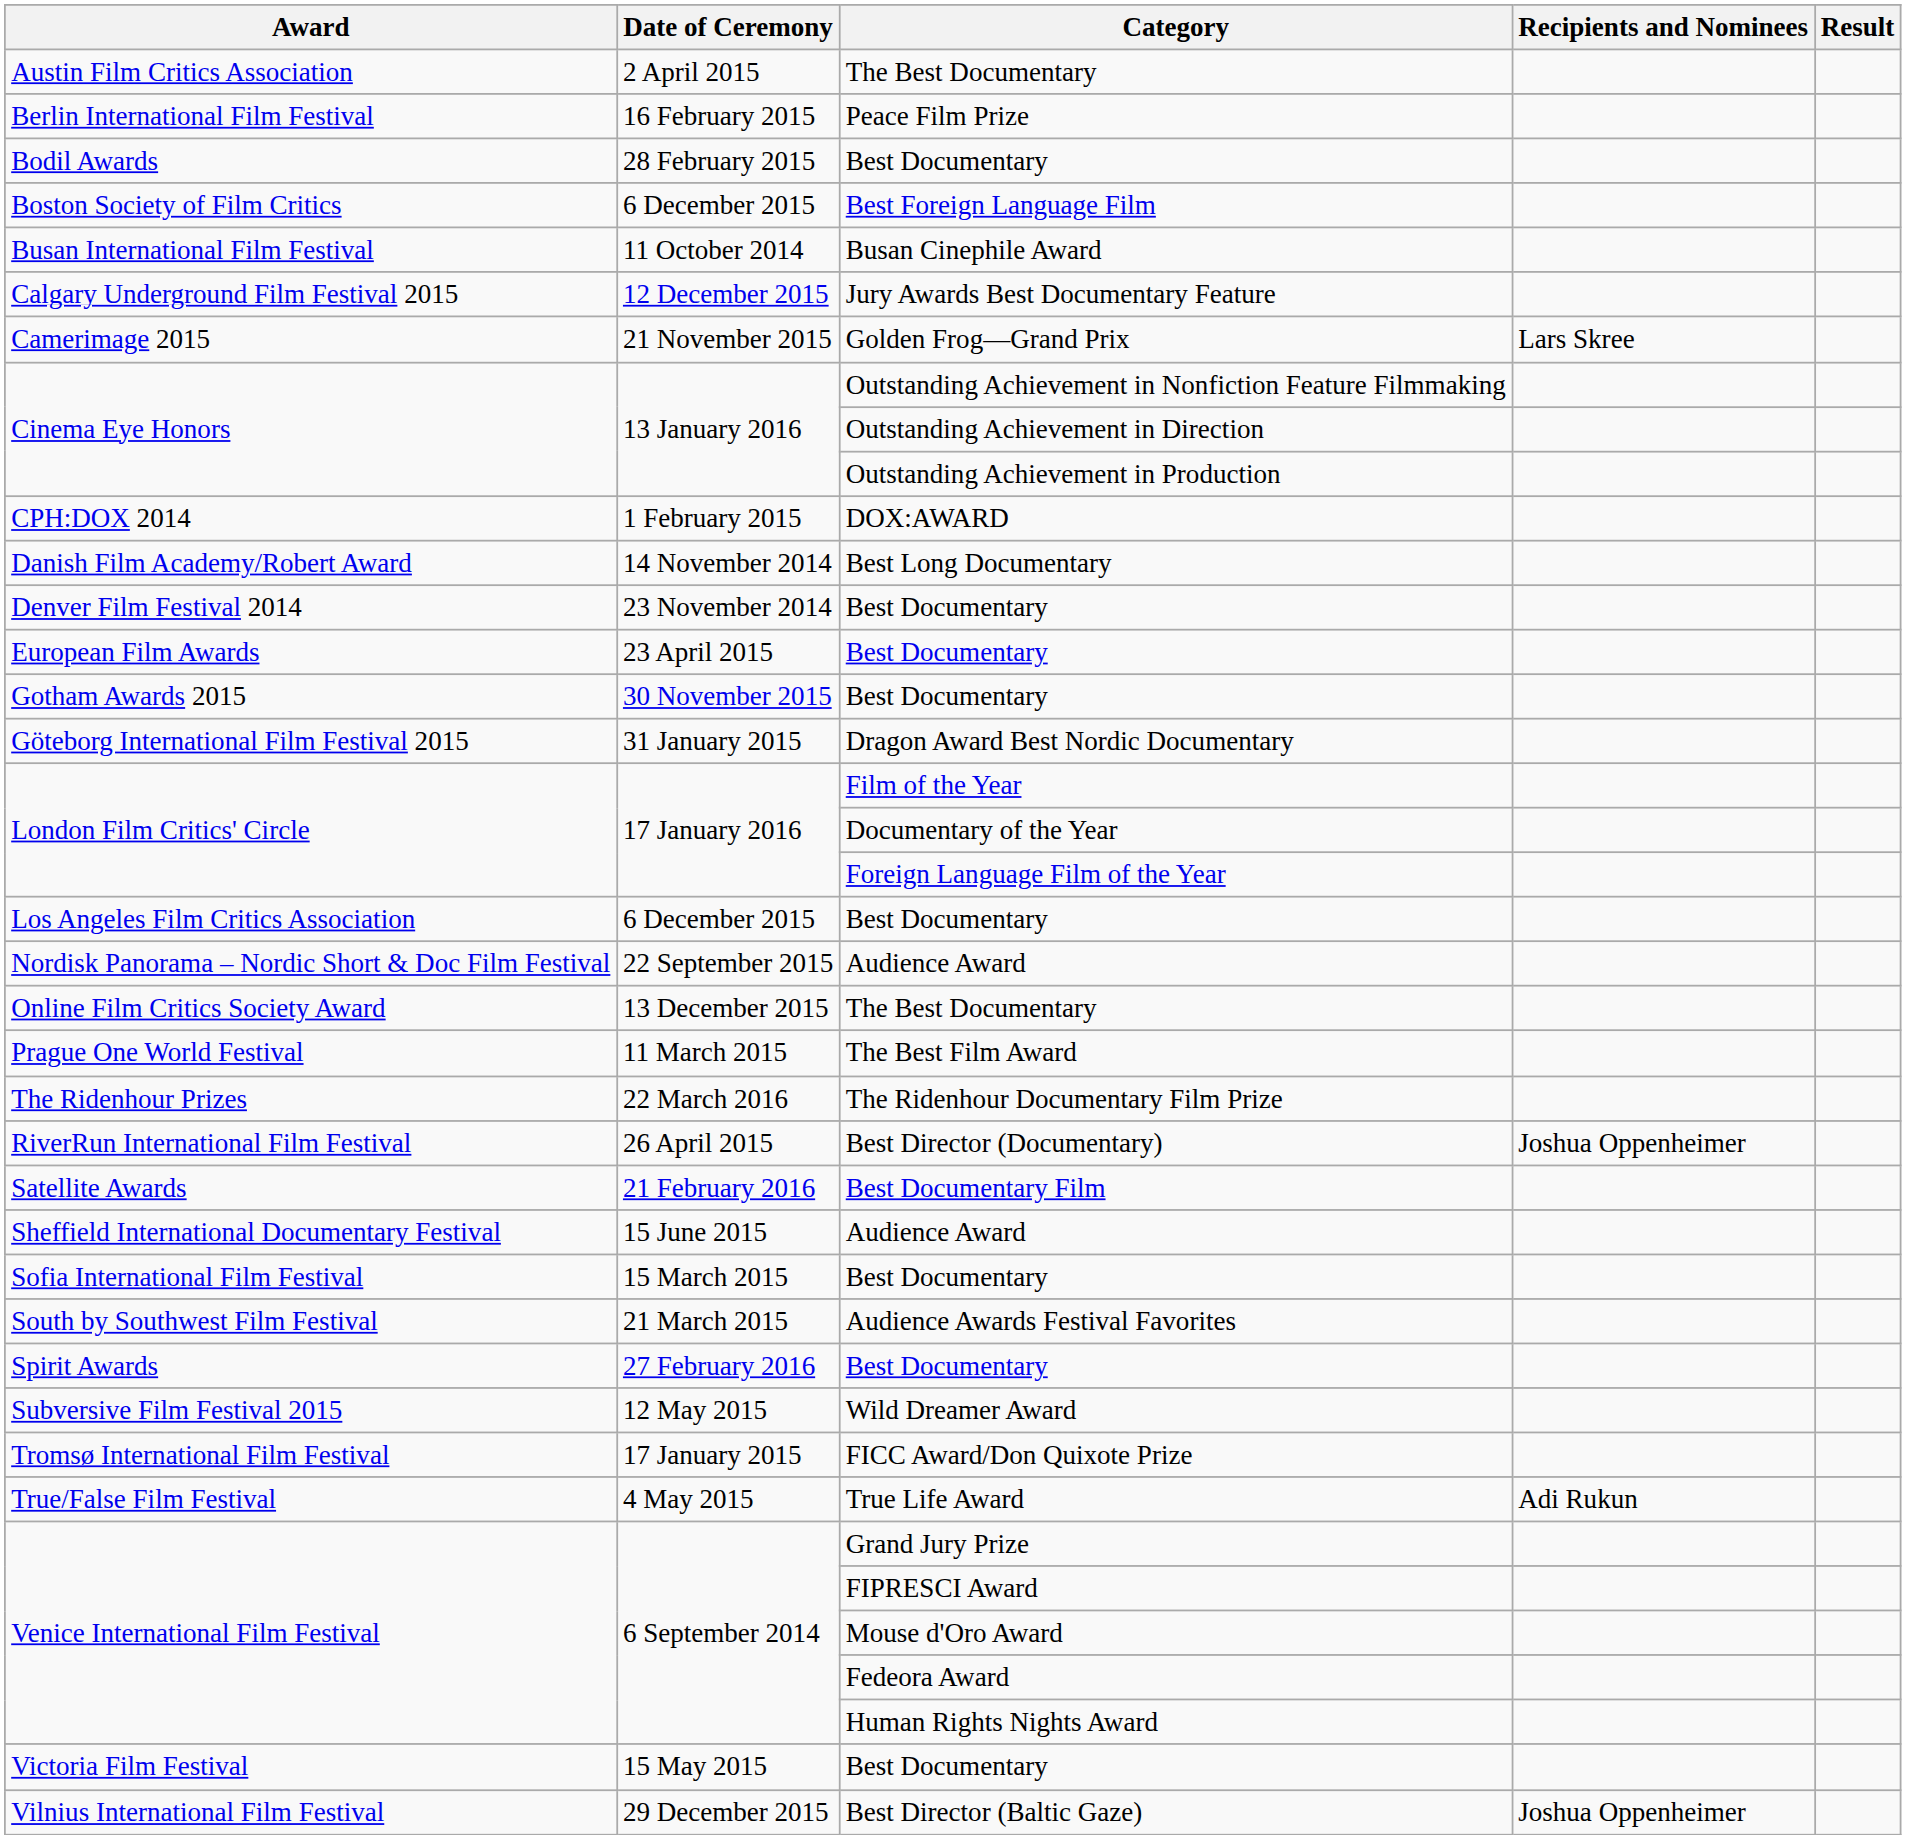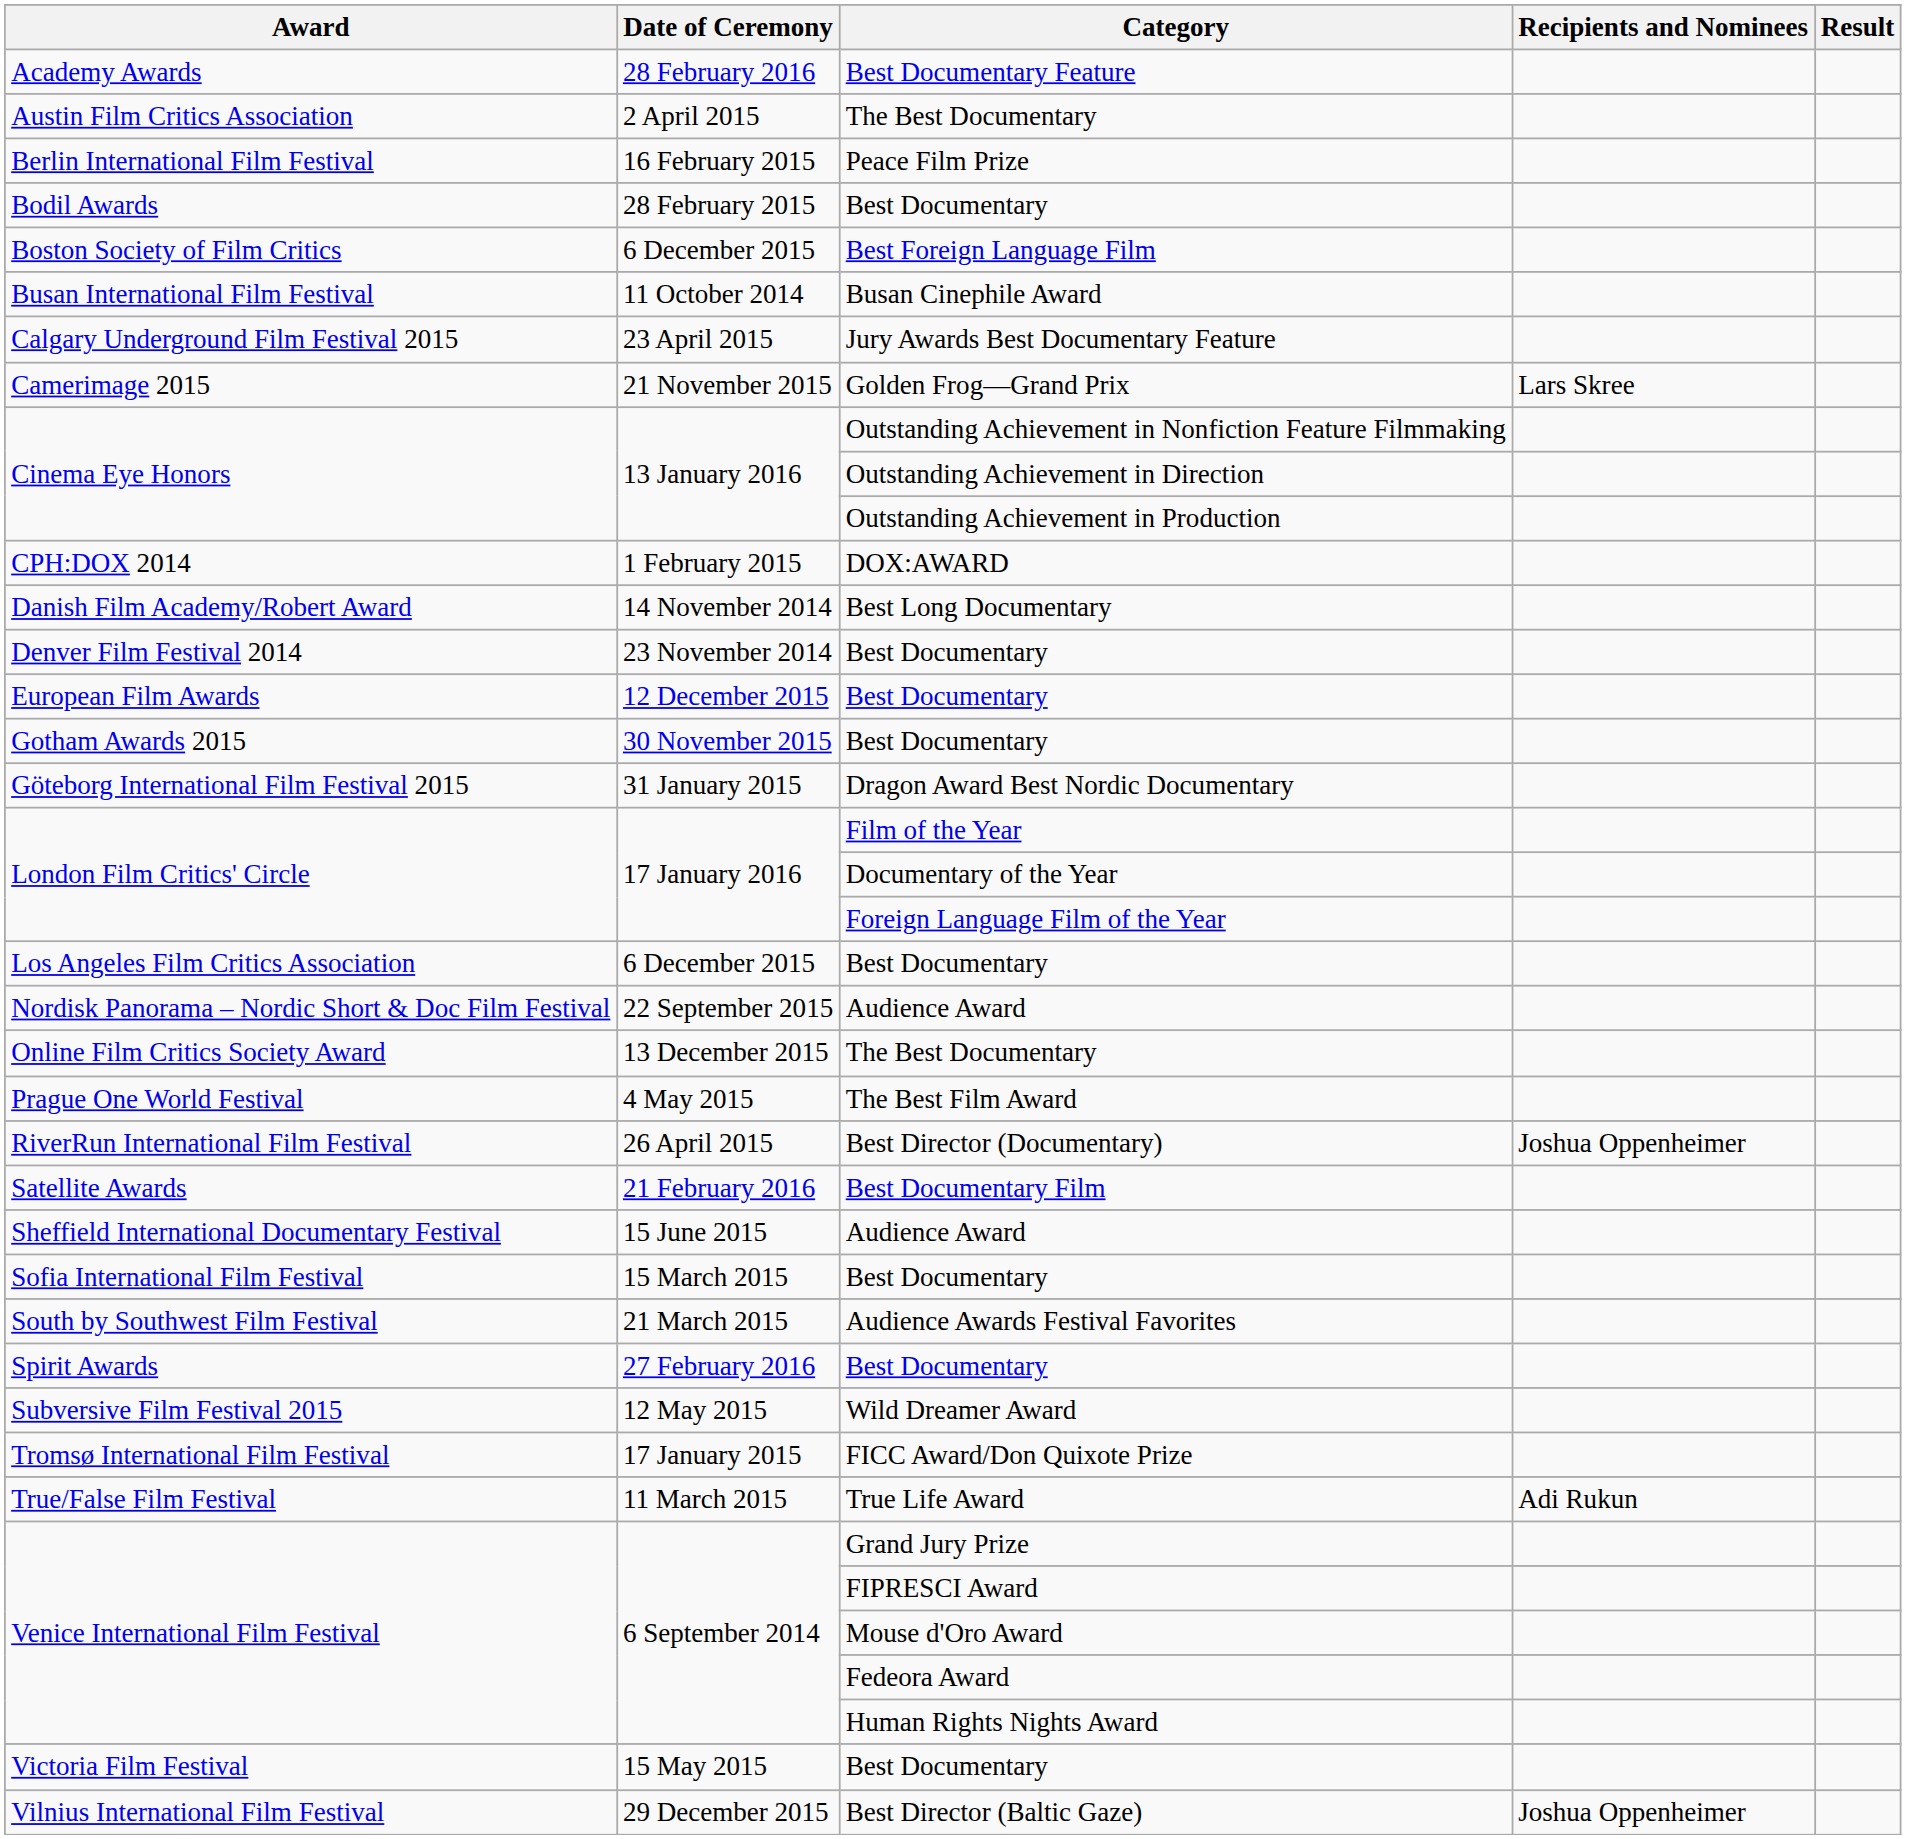 <table class="wikitable" style="font-size: 95%;">
 <tr>
 <th>Award</th>
 <th>Date of Ceremony</th>
 <th>Category</th>
 <th>Recipients and Nominees</th>
 <th>Result</th>
+</tr>
+<tr>
+<td><a href='#'>Academy Awards</a></td>
+<td><a href='#'>28 February 2016</a></td>
+<td><a href='#'>Best Documentary Feature</a></td>
+<td></td>
+<td></td>
 </tr>
 <tr>
 <td><a href='#'>Austin Film Critics Association</a></td>
 <td>2 April 2015</td>
 <td>The Best Documentary</td>
 <td></td>
 <td></td>
 </tr>
 <tr>
 <td><a href='#'>Berlin International Film Festival</a></td>
 <td>16 February 2015</td>
 <td>Peace Film Prize</td>
 <td></td>
 <td></td>
 </tr>
 <tr>
 <td><a href='#'>Bodil Awards</a></td>
 <td>28 February 2015</td>
 <td>Best Documentary</td>
 <td></td>
 <td></td>
 </tr>
 <tr>
 <td><a href='#'>Boston Society of Film Critics</a></td>
 <td>6 December 2015</td>
 <td><a href='#'>Best Foreign Language Film</a></td>
 <td></td>
 <td></td>
 </tr>
 <tr>
 <td><a href='#'>Busan International Film Festival</a></td>
 <td>11 October 2014</td>
 <td>Busan Cinephile Award</td>
 <td></td>
 <td></td>
 </tr>
 <tr>
 <td><a href='#'>Calgary Underground Film Festival</a> 2015</td>
-<td><a href='#'>12 December 2015</a></td>
+<td>23 April 2015</td>
 <td>Jury Awards Best Documentary Feature</td>
 <td></td>
 <td></td>
 </tr>
 <tr>
 <td><a href='#'>Camerimage</a> 2015</td>
 <td>21 November 2015</td>
 <td>Golden Frog—Grand Prix</td>
 <td>Lars Skree</td>
 <td></td>
 </tr>
 <tr>
 <td rowspan="3"><a href='#'>Cinema Eye Honors</a></td>
 <td rowspan="3">13 January 2016</td>
 <td>Outstanding Achievement in Nonfiction Feature Filmmaking</td>
 <td></td>
 <td></td>
 </tr>
 <tr>
 <td>Outstanding Achievement in Direction</td>
 <td></td>
 <td></td>
 </tr>
 <tr>
 <td>Outstanding Achievement in Production</td>
 <td></td>
 <td></td>
 </tr>
 <tr>
 <td><a href='#'>CPH:DOX</a> 2014</td>
 <td>1 February 2015</td>
 <td>DOX:AWARD</td>
 <td></td>
 <td></td>
 </tr>
 <tr>
 <td><a href='#'>Danish Film Academy/Robert Award</a></td>
 <td>14 November 2014</td>
 <td>Best Long Documentary</td>
 <td></td>
 <td></td>
 </tr>
 <tr>
 <td><a href='#'>Denver Film Festival</a> 2014</td>
 <td>23 November 2014</td>
 <td>Best Documentary</td>
 <td></td>
 <td></td>
 </tr>
 <tr>
 <td><a href='#'>European Film Awards</a></td>
-<td>23 April 2015</td>
+<td><a href='#'>12 December 2015</a></td>
 <td><a href='#'>Best Documentary</a></td>
 <td></td>
 <td></td>
 </tr>
 <tr>
 <td><a href='#'>Gotham Awards</a> 2015</td>
 <td><a href='#'>30 November 2015</a></td>
 <td>Best Documentary</td>
 <td></td>
 <td></td>
 </tr>
 <tr>
 <td><a href='#'>Göteborg International Film Festival</a> 2015</td>
 <td>31 January 2015</td>
 <td>Dragon Award Best Nordic Documentary</td>
 <td></td>
 <td></td>
 </tr>
 <tr>
 <td rowspan=3><a href='#'>London Film Critics' Circle</a></td>
 <td rowspan=3>17 January 2016</td>
 <td><a href='#'>Film of the Year</a></td>
 <td></td>
 <td></td>
 </tr>
 <tr>
 <td>Documentary of the Year</td>
 <td></td>
 <td></td>
 </tr>
 <tr>
 <td><a href='#'>Foreign Language Film of the Year</a></td>
 <td></td>
 <td></td>
 </tr>
 <tr>
 <td><a href='#'>Los Angeles Film Critics Association</a></td>
 <td>6 December 2015</td>
 <td>Best Documentary</td>
 <td></td>
 <td></td>
 </tr>
 <tr>
 <td><a href='#'>Nordisk Panorama – Nordic Short & Doc Film Festival</a></td>
 <td>22 September 2015</td>
 <td>Audience Award</td>
 <td></td>
 <td></td>
 </tr>
 <tr>
 <td><a href='#'>Online Film Critics Society Award</a></td>
 <td>13 December 2015</td>
 <td>The Best Documentary</td>
 <td></td>
 <td></td>
 </tr>
 <tr>
 <td><a href='#'>Prague One World Festival</a></td>
-<td>11 March 2015</td>
+<td>4 May 2015</td>
 <td>The Best Film Award</td>
-<td></td>
-<td></td>
-</tr>
-<tr>
-<td><a href='#'>The Ridenhour Prizes</a></td>
-<td>22 March 2016</td>
-<td>The Ridenhour Documentary Film Prize</td>
 <td></td>
 <td></td>
 </tr>
 <tr>
 <td><a href='#'>RiverRun International Film Festival</a></td>
 <td>26 April 2015</td>
 <td>Best Director (Documentary)</td>
 <td>Joshua Oppenheimer</td>
 <td></td>
 </tr>
 <tr>
 <td><a href='#'>Satellite Awards</a></td>
 <td><a href='#'>21 February 2016</a></td>
 <td><a href='#'>Best Documentary Film</a></td>
 <td></td>
 <td></td>
 </tr>
 <tr>
 <td><a href='#'>Sheffield International Documentary Festival</a></td>
 <td>15 June 2015</td>
 <td>Audience Award</td>
 <td></td>
 <td></td>
 </tr>
 <tr>
 <td><a href='#'>Sofia International Film Festival</a></td>
 <td>15 March 2015</td>
 <td>Best Documentary</td>
 <td></td>
 <td></td>
 </tr>
 <tr>
 <td><a href='#'>South by Southwest Film Festival</a></td>
 <td>21 March 2015</td>
 <td>Audience Awards Festival Favorites</td>
 <td></td>
 <td></td>
 </tr>
 <tr>
 <td><a href='#'>Spirit Awards</a></td>
 <td><a href='#'>27 February 2016</a></td>
 <td><a href='#'>Best Documentary</a></td>
 <td></td>
 <td></td>
 </tr>
 <tr>
 <td><a href='#'>Subversive Film Festival 2015</a></td>
 <td>12 May 2015</td>
 <td>Wild Dreamer Award</td>
 <td></td>
 <td></td>
 </tr>
 <tr>
 <td><a href='#'>Tromsø International Film Festival</a></td>
 <td>17 January 2015</td>
 <td>FICC Award/Don Quixote Prize</td>
 <td></td>
 <td></td>
 </tr>
 <tr>
 <td><a href='#'>True/False Film Festival</a></td>
-<td>4 May 2015</td>
+<td>11 March 2015</td>
 <td>True Life Award</td>
 <td>Adi Rukun</td>
 <td></td>
 </tr>
 <tr>
 <td rowspan="5"><a href='#'>Venice International Film Festival</a></td>
 <td rowspan="5">6 September 2014</td>
 <td>Grand Jury Prize</td>
 <td></td>
 <td></td>
 </tr>
 <tr>
 <td>FIPRESCI Award</td>
 <td></td>
 <td></td>
 </tr>
 <tr>
 <td>Mouse d'Oro Award</td>
 <td></td>
 <td></td>
 </tr>
 <tr>
 <td>Fedeora Award</td>
 <td></td>
 <td></td>
 </tr>
 <tr>
 <td>Human Rights Nights Award</td>
 <td></td>
 <td></td>
 </tr>
 <tr>
 <td><a href='#'>Victoria Film Festival</a></td>
 <td>15 May 2015</td>
 <td>Best Documentary</td>
 <td></td>
 <td></td>
 </tr>
 <tr>
 <td><a href='#'>Vilnius International Film Festival</a></td>
 <td>29 December 2015</td>
 <td>Best Director (Baltic Gaze)</td>
 <td>Joshua Oppenheimer</td>
 <td></td>
 </tr>
 </table>
